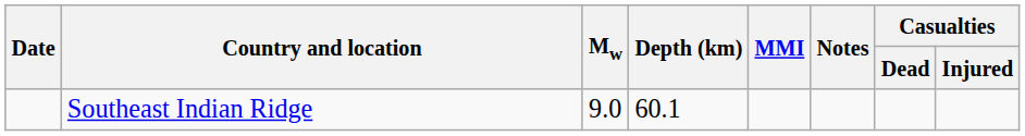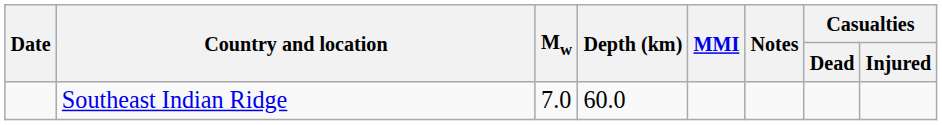 <table class="wikitable sortable sort-under" style="border:1px black; margin-left:1em;">
 <tr>
 <th rowspan="2"><small>Date</small></th>
 <th rowspan="2" style="width: 310px"><small>Country and location</small></th>
 <th rowspan="2"><small>M<sub>w</sub></small></th>
 <th rowspan="2"><small>Depth (km)</small></th>
 <th rowspan="2"><small><a href='#'>MMI</a></small></th>
 <th rowspan="2" class="unsortable"><small>Notes</small></th>
 <th colspan="2"><small>Casualties</small></th>
 </tr>
 <tr>
 <th><small>Dead</small></th>
 <th><small>Injured</small></th>
 </tr>
 <tr>
 <td></td>
 <td><a href='#'>Southeast Indian Ridge</a></td>
-<td>9.0</td>
-<td>60.1</td>
+<td>7.0</td>
+<td>60.0</td>
 <td></td>
 <td></td>
 <td></td>
 <td></td>
 </tr>
 </table>
